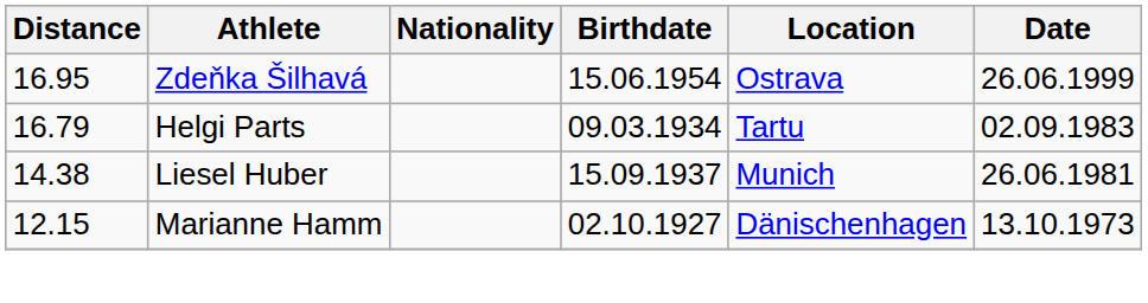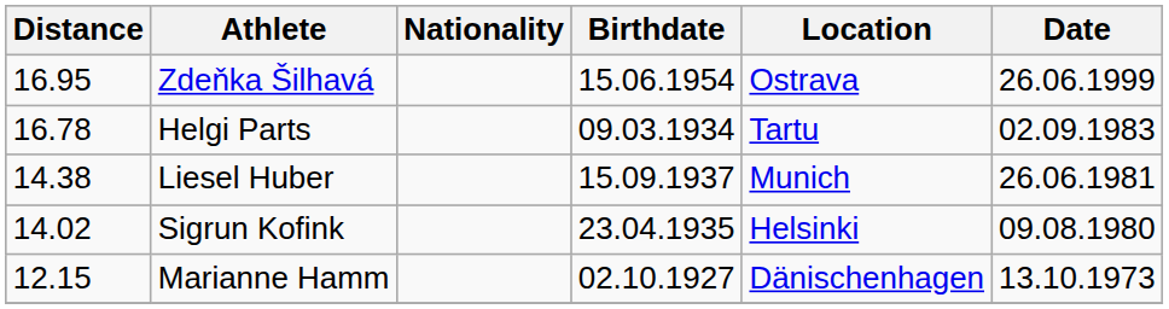 <table class="wikitable">
 <tr>
 <th>Distance</th>
 <th>Athlete</th>
 <th>Nationality</th>
 <th>Birthdate</th>
 <th>Location</th>
 <th>Date</th>
 </tr>
 <tr>
 <td>16.95</td>
 <td><a href='#'>Zdeňka Šilhavá</a></td>
 <td></td>
 <td>15.06.1954</td>
 <td><a href='#'>Ostrava</a></td>
 <td>26.06.1999</td>
 </tr>
 <tr>
-<td>16.79</td>
+<td>16.78</td>
 <td>Helgi Parts</td>
 <td></td>
 <td>09.03.1934</td>
 <td><a href='#'>Tartu</a></td>
 <td>02.09.1983</td>
 </tr>
 <tr>
 <td>14.38</td>
 <td>Liesel Huber</td>
 <td></td>
 <td>15.09.1937</td>
 <td><a href='#'>Munich</a></td>
 <td>26.06.1981</td>
 </tr>
 <tr>
+<td>14.02</td>
+<td>Sigrun Kofink</td>
+<td></td>
+<td>23.04.1935</td>
+<td><a href='#'>Helsinki</a></td>
+<td>09.08.1980</td>
+</tr>
+<tr>
 <td>12.15</td>
 <td>Marianne Hamm</td>
 <td></td>
 <td>02.10.1927</td>
 <td><a href='#'>Dänischenhagen</a></td>
 <td>13.10.1973</td>
 </tr>
 <tr>
 </tr>
 </table>
